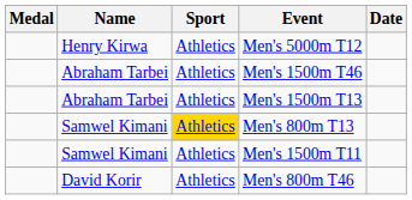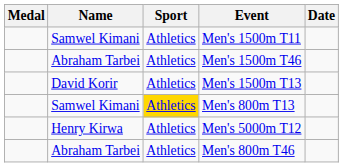 <table class="wikitable sortable" style="font-size: 95%">
 <tr>
 <th>Medal</th>
 <th>Name</th>
 <th>Sport</th>
 <th>Event</th>
 <th>Date</th>
 </tr>
 <tr>
 <td></td>
-<td><a href='#'>Henry Kirwa</a></td>
+<td><a href='#'>Samwel Kimani</a></td>
 <td><a href='#'>Athletics</a></td>
-<td><a href='#'>Men's 5000m T12</a></td>
+<td><a href='#'>Men's 1500m T11</a></td>
 <td></td>
 </tr>
 <tr>
 <td></td>
 <td><a href='#'>Abraham Tarbei</a></td>
 <td><a href='#'>Athletics</a></td>
 <td><a href='#'>Men's 1500m T46</a></td>
 <td></td>
 </tr>
 <tr>
 <td></td>
-<td><a href='#'>Abraham Tarbei</a></td>
+<td><a href='#'>David Korir</a></td>
 <td><a href='#'>Athletics</a></td>
 <td><a href='#'>Men's 1500m T13</a></td>
 <td></td>
 </tr>
 <tr>
 <td></td>
 <td><a href='#'>Samwel Kimani</a></td>
 <td style="background: gold;"><a href='#'>Athletics</a></td>
 <td><a href='#'>Men's 800m T13</a></td>
 <td></td>
 </tr>
 <tr>
 <td></td>
-<td><a href='#'>Samwel Kimani</a></td>
+<td><a href='#'>Henry Kirwa</a></td>
 <td><a href='#'>Athletics</a></td>
-<td><a href='#'>Men's 1500m T11</a></td>
+<td><a href='#'>Men's 5000m T12</a></td>
 <td></td>
 </tr>
 <tr>
 <td></td>
-<td><a href='#'>David Korir</a></td>
+<td><a href='#'>Abraham Tarbei</a></td>
 <td><a href='#'>Athletics</a></td>
 <td><a href='#'>Men's 800m T46</a></td>
 <td></td>
 </tr>
 </table>
